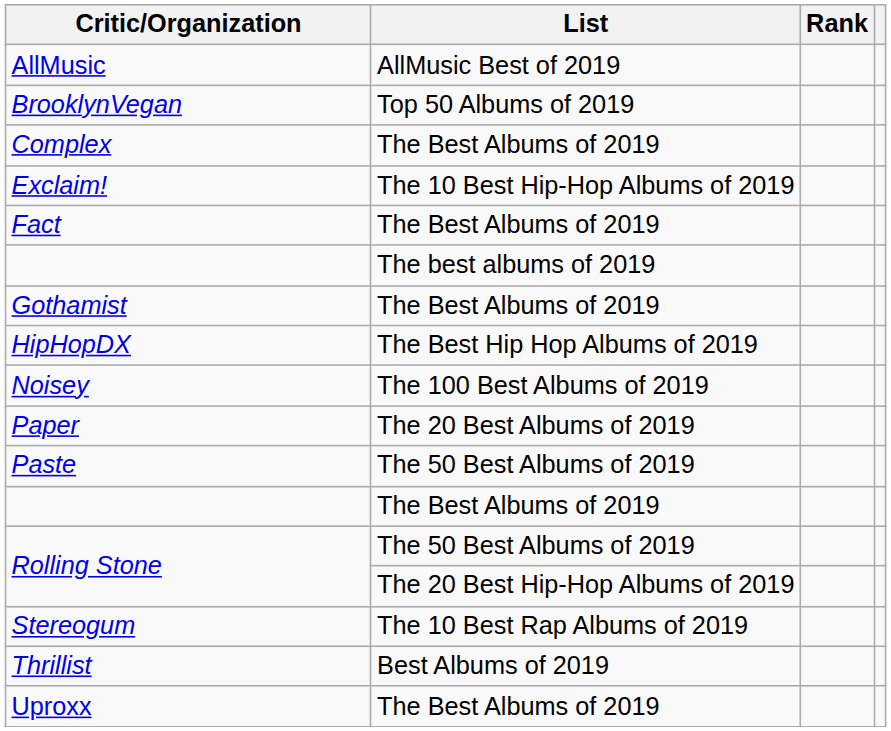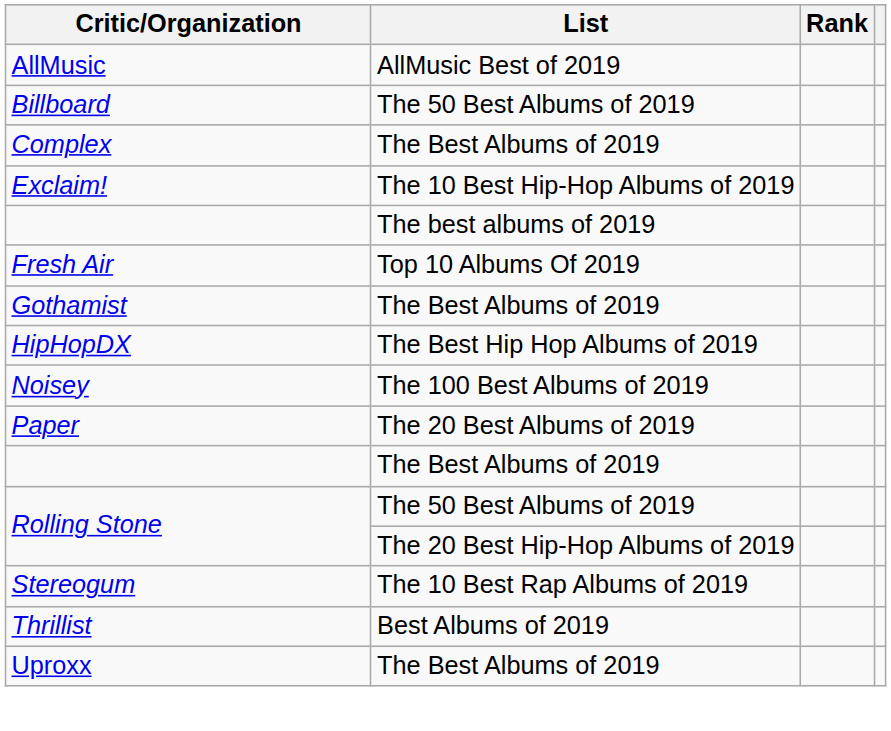 <table class="wikitable sortable plainrowheaders" style="margin-left: auto; margin-right: auto; border: none;">
 <tr>
 <th scope="col" style="width:14em;">Critic/Organization</th>
 <th scope="col">List</th>
 <th scope="col">Rank</th>
 <th scope="col" class="unsortable"></th>
 </tr>
 <tr>
 <td><a href='#'>AllMusic</a></td>
 <td>AllMusic Best of 2019</td>
 <td></td>
 <td></td>
 </tr>
 <tr>
-<td><em><a href='#'>BrooklynVegan</a></em></td>
-<td>Top 50 Albums of 2019</td>
+<td><em><a href='#'>Billboard</a></em></td>
+<td>The 50 Best Albums of 2019</td>
 <td></td>
 <td></td>
 </tr>
 <tr>
 <td><em><a href='#'>Complex</a></em></td>
 <td>The Best Albums of 2019</td>
 <td></td>
 <td></td>
 </tr>
 <tr>
 <td><em><a href='#'>Exclaim!</a></em></td>
 <td>The 10 Best Hip-Hop Albums of 2019</td>
 <td></td>
 <td></td>
 </tr>
 <tr>
-<td><em><a href='#'>Fact</a></em></td>
-<td>The Best Albums of 2019</td>
+<td></td>
+<td>The best albums of 2019</td>
 <td></td>
 <td></td>
 </tr>
 <tr>
-<td></td>
-<td>The best albums of 2019</td>
+<td><em><a href='#'>Fresh Air</a></em> </td>
+<td>Top 10 Albums Of 2019</td>
 <td></td>
 <td></td>
 </tr>
 <tr>
 <td><em><a href='#'>Gothamist</a></em></td>
 <td>The Best Albums of 2019</td>
 <td></td>
 <td></td>
 </tr>
 <tr>
 <td><em><a href='#'>HipHopDX</a></em></td>
 <td>The Best Hip Hop Albums of 2019</td>
 <td></td>
 <td></td>
 </tr>
 <tr>
 <td><em><a href='#'>Noisey</a></em></td>
 <td>The 100 Best Albums of 2019</td>
 <td></td>
 <td></td>
 </tr>
 <tr>
 <td><em><a href='#'>Paper</a></em></td>
 <td>The 20 Best Albums of 2019</td>
-<td></td>
-<td></td>
-</tr>
-<tr>
-<td><em><a href='#'>Paste</a></em></td>
-<td>The 50 Best Albums of 2019</td>
 <td></td>
 <td></td>
 </tr>
 <tr>
 <td></td>
 <td>The Best Albums of 2019</td>
 <td></td>
 <td></td>
 </tr>
 <tr>
 <td rowspan="2"><em><a href='#'>Rolling Stone</a></em></td>
 <td>The 50 Best Albums of 2019</td>
 <td></td>
 <td></td>
 </tr>
 <tr>
 <td>The 20 Best Hip-Hop Albums of 2019</td>
 <td></td>
 <td></td>
 </tr>
 <tr>
 <td><em><a href='#'>Stereogum</a></em></td>
 <td>The 10 Best Rap Albums of 2019</td>
 <td></td>
 <td></td>
 </tr>
 <tr>
 <td><em><a href='#'>Thrillist</a></em></td>
 <td>Best Albums of 2019</td>
 <td></td>
 <td></td>
 </tr>
 <tr>
 <td rowspan="2"><a href='#'>Uproxx</a></td>
 <td>The Best Albums of 2019</td>
 <td></td>
 <td></td>
 </tr>
 </table>
